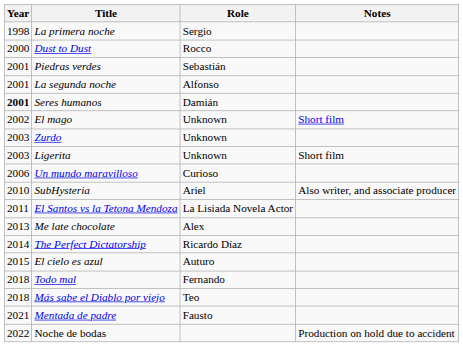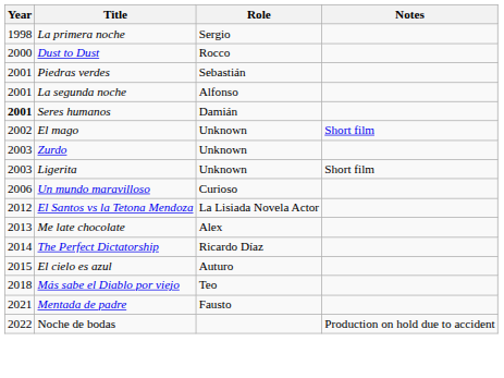 <table class="wikitable sortable">
 <tr>
 <th>Year</th>
 <th>Title</th>
 <th>Role</th>
 <th>Notes</th>
 </tr>
 <tr>
 <td>1998</td>
 <td><em>La primera noche</em></td>
 <td>Sergio</td>
 <td></td>
 </tr>
 <tr>
 <td>2000</td>
 <td><em><a href='#'>Dust to Dust</a></em></td>
 <td>Rocco</td>
 <td></td>
 </tr>
 <tr>
 <td>2001</td>
 <td><em>Piedras verdes</em></td>
 <td>Sebastián</td>
 <td></td>
 </tr>
 <tr>
 <td>2001</td>
 <td><em>La segunda noche</em></td>
 <td>Alfonso</td>
 <td></td>
 </tr>
 <tr>
 <td><strong>2001</strong></td>
 <td><em>Seres humanos</em></td>
 <td>Damián</td>
 <td></td>
 </tr>
 <tr>
 <td>2002</td>
 <td><em>El mago</em></td>
 <td>Unknown</td>
 <td><a href='#'>Short film</a></td>
 </tr>
 <tr>
 <td>2003</td>
 <td><em><a href='#'>Zurdo</a></em></td>
 <td>Unknown</td>
 <td></td>
 </tr>
 <tr>
 <td>2003</td>
 <td><em>Ligerita</em></td>
 <td>Unknown</td>
 <td>Short film</td>
 </tr>
 <tr>
 <td>2006</td>
 <td><em><a href='#'>Un mundo maravilloso</a></em></td>
 <td>Curioso</td>
 <td></td>
 </tr>
 <tr>
-<td>2010</td>
-<td><em>SubHysteria</em></td>
-<td>Ariel</td>
-<td>Also writer, and associate producer</td>
-</tr>
-<tr>
-<td>2011</td>
+<td>2012</td>
 <td><em><a href='#'>El Santos vs la Tetona Mendoza</a></em></td>
 <td>La Lisiada Novela Actor</td>
 <td></td>
 </tr>
 <tr>
 <td>2013</td>
 <td><em>Me late chocolate</em></td>
 <td>Alex</td>
 <td></td>
 </tr>
 <tr>
 <td>2014</td>
 <td><em><a href='#'>The Perfect Dictatorship</a></em></td>
 <td>Ricardo Díaz</td>
 <td></td>
 </tr>
 <tr>
 <td>2015</td>
 <td><em>El cielo es azul</em></td>
 <td>Auturo</td>
 <td></td>
 </tr>
 <tr>
 <td>2018</td>
-<td><em><a href='#'>Todo mal</a></em></td>
-<td>Fernando</td>
-<td></td>
-</tr>
-<tr>
-<td>2018</td>
 <td><em><a href='#'>Más sabe el Diablo por viejo</a></em></td>
 <td>Teo</td>
 <td></td>
 </tr>
 <tr>
 <td>2021</td>
 <td><em><a href='#'>Mentada de padre</a></em></td>
 <td>Fausto</td>
 <td></td>
 </tr>
 <tr>
 <td>2022</td>
 <td>Noche de bodas</td>
 <td></td>
 <td>Production on hold due to accident</td>
 </tr>
 </table>
